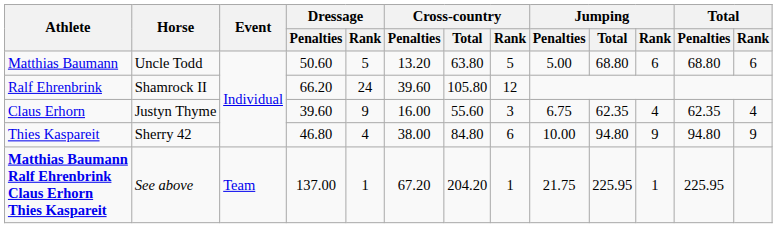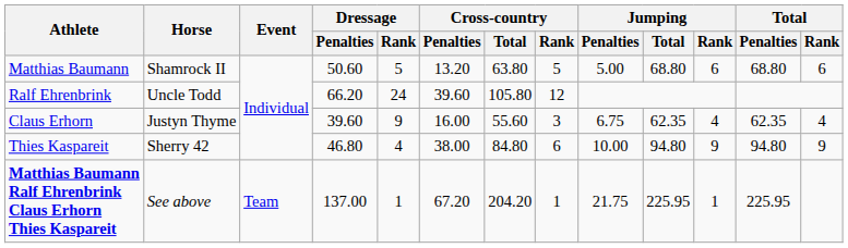 <table class=wikitable style="font-size:90%">
 <tr>
 <th rowspan="2">Athlete</th>
 <th rowspan="2">Horse</th>
 <th rowspan="2">Event</th>
 <th colspan="2">Dressage</th>
 <th colspan="3">Cross-country</th>
 <th colspan="3">Jumping</th>
 <th colspan="2">Total</th>
 </tr>
 <tr style="font-size:95%">
 <th>Penalties</th>
 <th>Rank</th>
 <th>Penalties</th>
 <th>Total</th>
 <th>Rank</th>
 <th>Penalties</th>
 <th>Total</th>
 <th>Rank</th>
 <th>Penalties</th>
 <th>Rank</th>
 </tr>
 <tr align=center>
 <td align=left><a href='#'>Matthias Baumann</a></td>
-<td align=left>Uncle Todd</td>
+<td align=left>Shamrock II</td>
 <td align=left rowspan=4><a href='#'>Individual</a></td>
 <td>50.60</td>
 <td>5</td>
 <td>13.20</td>
 <td>63.80</td>
 <td>5</td>
 <td>5.00</td>
 <td>68.80</td>
 <td>6</td>
 <td>68.80</td>
 <td>6</td>
 </tr>
 <tr align=center>
 <td align=left><a href='#'>Ralf Ehrenbrink</a></td>
-<td align=left>Shamrock II</td>
+<td align=left>Uncle Todd</td>
 <td>66.20</td>
 <td>24</td>
 <td>39.60</td>
 <td>105.80</td>
 <td>12</td>
 <td colspan=3></td>
 <td colspan=2></td>
 </tr>
 <tr align=center>
 <td align=left><a href='#'>Claus Erhorn</a></td>
 <td align=left>Justyn Thyme</td>
 <td>39.60</td>
 <td>9</td>
 <td>16.00</td>
 <td>55.60</td>
 <td>3</td>
 <td>6.75</td>
 <td>62.35</td>
 <td>4</td>
 <td>62.35</td>
 <td>4</td>
 </tr>
 <tr align=center>
 <td align=left><a href='#'>Thies Kaspareit</a></td>
 <td align=left>Sherry 42</td>
 <td>46.80</td>
 <td>4</td>
 <td>38.00</td>
 <td>84.80</td>
 <td>6</td>
 <td>10.00</td>
 <td>94.80</td>
 <td>9</td>
 <td>94.80</td>
 <td>9</td>
 </tr>
 <tr align=center>
 <td align=left><strong><a href='#'>Matthias Baumann</a><br><a href='#'>Ralf Ehrenbrink</a><br><a href='#'>Claus Erhorn</a><br><a href='#'>Thies Kaspareit</a></strong></td>
 <td align=left><em>See above</em></td>
 <td align=left><a href='#'>Team</a></td>
 <td>137.00</td>
 <td>1</td>
 <td>67.20</td>
 <td>204.20</td>
 <td>1</td>
 <td>21.75</td>
 <td>225.95</td>
 <td>1</td>
 <td>225.95</td>
 <td></td>
 </tr>
 </table>
